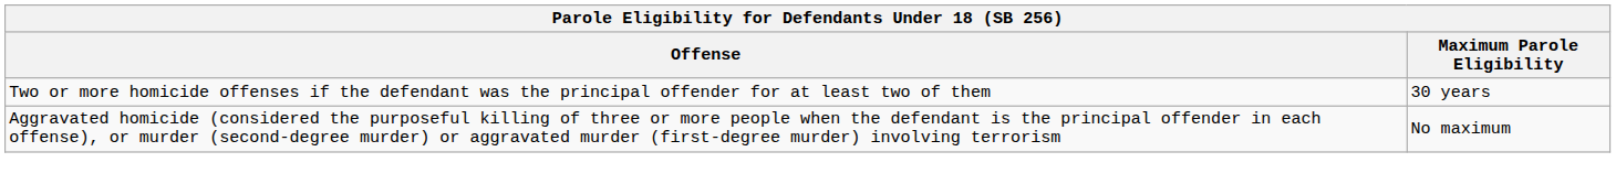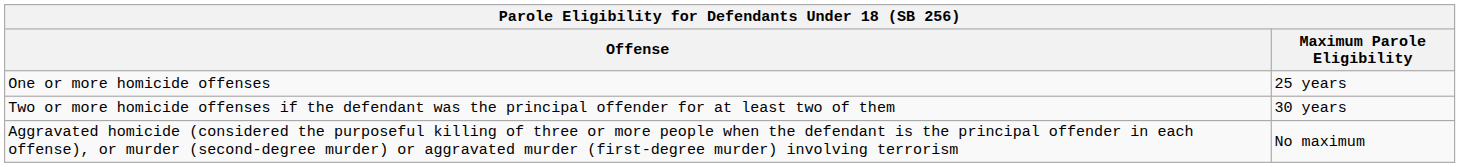 <table class="wikitable">
 <tr>
 <th colspan="2">Parole Eligibility for Defendants Under 18 (SB 256)</th>
 </tr>
 <tr>
 <th>Offense</th>
 <th>Maximum Parole Eligibility</th>
+</tr>
+<tr>
+<td>One or more homicide offenses</td>
+<td>25 years</td>
 </tr>
 <tr>
 <td>Two or more homicide offenses if the defendant was the principal offender for at least two of them</td>
 <td>30 years</td>
 </tr>
 <tr>
 <td>Aggravated homicide (considered the purposeful killing of three or more people when the defendant is the principal offender in each offense), or murder (second-degree murder) or aggravated murder (first-degree murder) involving terrorism</td>
 <td>No maximum</td>
 </tr>
 </table>
